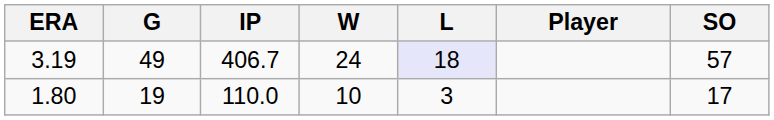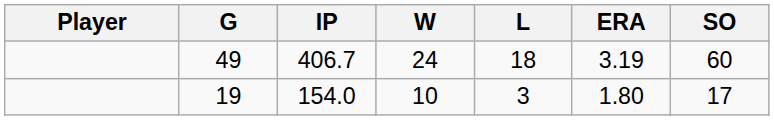 <table class="wikitable sortable">
 <tr>
-<th bgcolor="#DDDDFF" width="9%">ERA</th>
+<th bgcolor="#DDDDFF" width="16%">Player</th>
 <th bgcolor="#DDDDFF" width="9%">G</th>
 <th bgcolor="#DDDDFF" width="9%">IP</th>
 <th bgcolor="#DDDDFF" width="9%">W</th>
 <th bgcolor="#DDDDFF" width="9%">L</th>
-<th bgcolor="#DDDDFF" width="16%">Player</th>
+<th bgcolor="#DDDDFF" width="9%">ERA</th>
 <th bgcolor="#DDDDFF" width="9%">SO</th>
 </tr>
 <tr align="center">
-<td>3.19</td>
+<td></td>
 <td>49</td>
 <td>406.7</td>
 <td>24</td>
-<td style="background: lavender;">18</td>
-<td></td>
-<td>57</td>
+<td>18</td>
+<td>3.19</td>
+<td>60</td>
 </tr>
 <tr align="center">
-<td>1.80</td>
+<td></td>
 <td>19</td>
-<td>110.0</td>
+<td>154.0</td>
 <td>10</td>
 <td>3</td>
-<td></td>
+<td>1.80</td>
 <td>17</td>
 </tr>
 </table>
